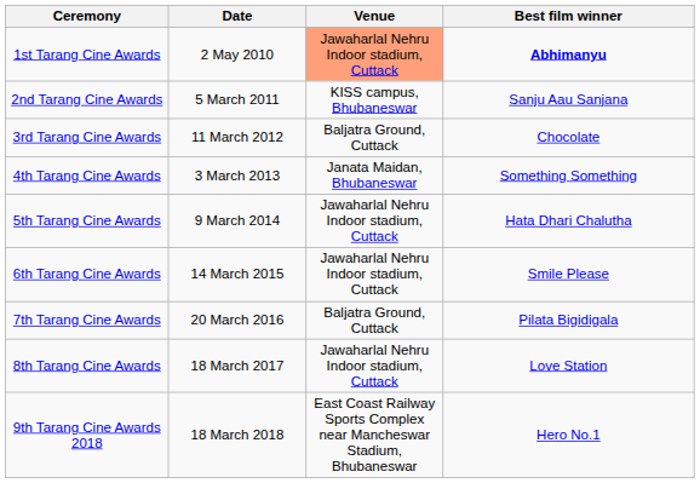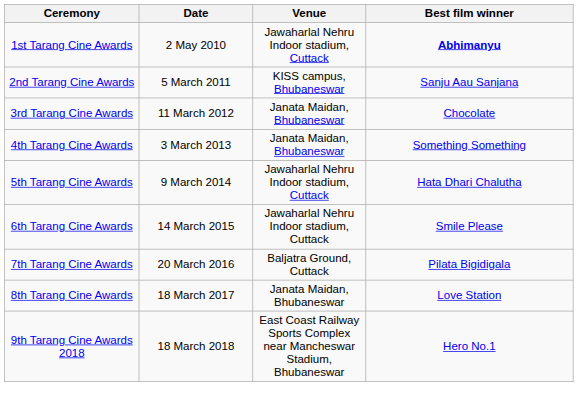 <table class="sortable wikitable" style="text-align: center">
 <tr>
 <th style="width:180px;">Ceremony</th>
 <th style="width:150px;">Date</th>
 <th style="width:150px;">Venue</th>
 <th style="width:280px;">Best film winner</th>
 </tr>
 <tr>
 <td><a href='#'>1st Tarang Cine Awards</a></td>
 <td>2 May 2010</td>
-<td style="background: lightsalmon;">Jawaharlal Nehru Indoor stadium, <a href='#'>Cuttack</a></td>
+<td>Jawaharlal Nehru Indoor stadium, <a href='#'>Cuttack</a></td>
 <td><strong><a href='#'>Abhimanyu</a></strong></td>
 </tr>
 <tr>
 <td><a href='#'>2nd Tarang Cine Awards</a></td>
 <td>5 March 2011</td>
 <td>KISS campus, <a href='#'>Bhubaneswar</a></td>
 <td><a href='#'>Sanju Aau Sanjana</a></td>
 </tr>
 <tr>
 <td><a href='#'>3rd Tarang Cine Awards</a></td>
 <td>11 March 2012</td>
-<td>Baljatra Ground, Cuttack</td>
+<td>Janata Maidan, <a href='#'>Bhubaneswar</a></td>
 <td><a href='#'>Chocolate</a></td>
 </tr>
 <tr>
 <td><a href='#'>4th Tarang Cine Awards</a></td>
 <td>3 March 2013</td>
 <td>Janata Maidan, <a href='#'>Bhubaneswar</a></td>
 <td><a href='#'>Something Something</a></td>
 </tr>
 <tr>
 <td><a href='#'>5th Tarang Cine Awards</a></td>
 <td>9 March 2014</td>
 <td>Jawaharlal Nehru Indoor stadium, <a href='#'>Cuttack</a></td>
 <td><a href='#'>Hata Dhari Chalutha</a></td>
 </tr>
 <tr>
 <td><a href='#'>6th Tarang Cine Awards</a></td>
 <td>14 March 2015</td>
 <td>Jawaharlal Nehru Indoor stadium, Cuttack</td>
 <td><a href='#'>Smile Please</a></td>
 </tr>
 <tr>
 <td><a href='#'>7th Tarang Cine Awards</a></td>
 <td>20 March 2016</td>
 <td>Baljatra Ground, Cuttack</td>
 <td><a href='#'>Pilata Bigidigala</a></td>
 </tr>
 <tr>
 <td><a href='#'>8th Tarang Cine Awards</a></td>
 <td>18 March 2017</td>
-<td>Jawaharlal Nehru Indoor stadium, <a href='#'>Cuttack</a></td>
+<td>Janata Maidan, Bhubaneswar</td>
 <td><a href='#'>Love Station</a></td>
 </tr>
 <tr>
 <td><a href='#'>9th Tarang Cine Awards 2018</a></td>
 <td>18 March 2018</td>
 <td>East Coast Railway Sports Complex near Mancheswar Stadium, Bhubaneswar</td>
 <td><a href='#'>Hero No.1</a></td>
 </tr>
 </table>
